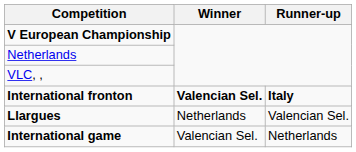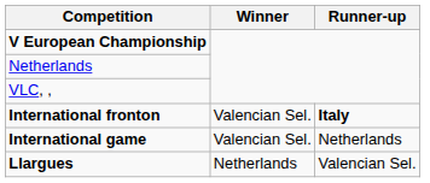 <table class="wikitable">
 <tr>
 <th><strong>Competition</strong></th>
 <th><strong>Winner</strong></th>
 <th><strong>Runner-up</strong></th>
 </tr>
 <tr>
 <td rowspan=1><strong>V European Championship</strong></td>
 </tr>
 <tr>
 <td rowspan=1><a href='#'>Netherlands</a></td>
 </tr>
 <tr>
 <td rowspan=1> <a href='#'>VLC</a>, , </td>
 </tr>
 <tr>
 <td rowspan=1><strong>International fronton</strong></td>
-<td><strong>Valencian Sel.</strong></td>
+<td>Valencian Sel.</td>
 <td><strong>Italy</strong></td>
+</tr>
+<tr>
+<td rowspan=1><strong>International game</strong></td>
+<td>Valencian Sel.</td>
+<td>Netherlands</td>
 </tr>
 <tr>
 <td rowspan=1><strong>Llargues</strong></td>
 <td>Netherlands</td>
 <td>Valencian Sel.</td>
 </tr>
-<tr>
-<td rowspan=1><strong>International game</strong></td>
-<td>Valencian Sel.</td>
-<td>Netherlands</td>
-</tr>
 </table>
